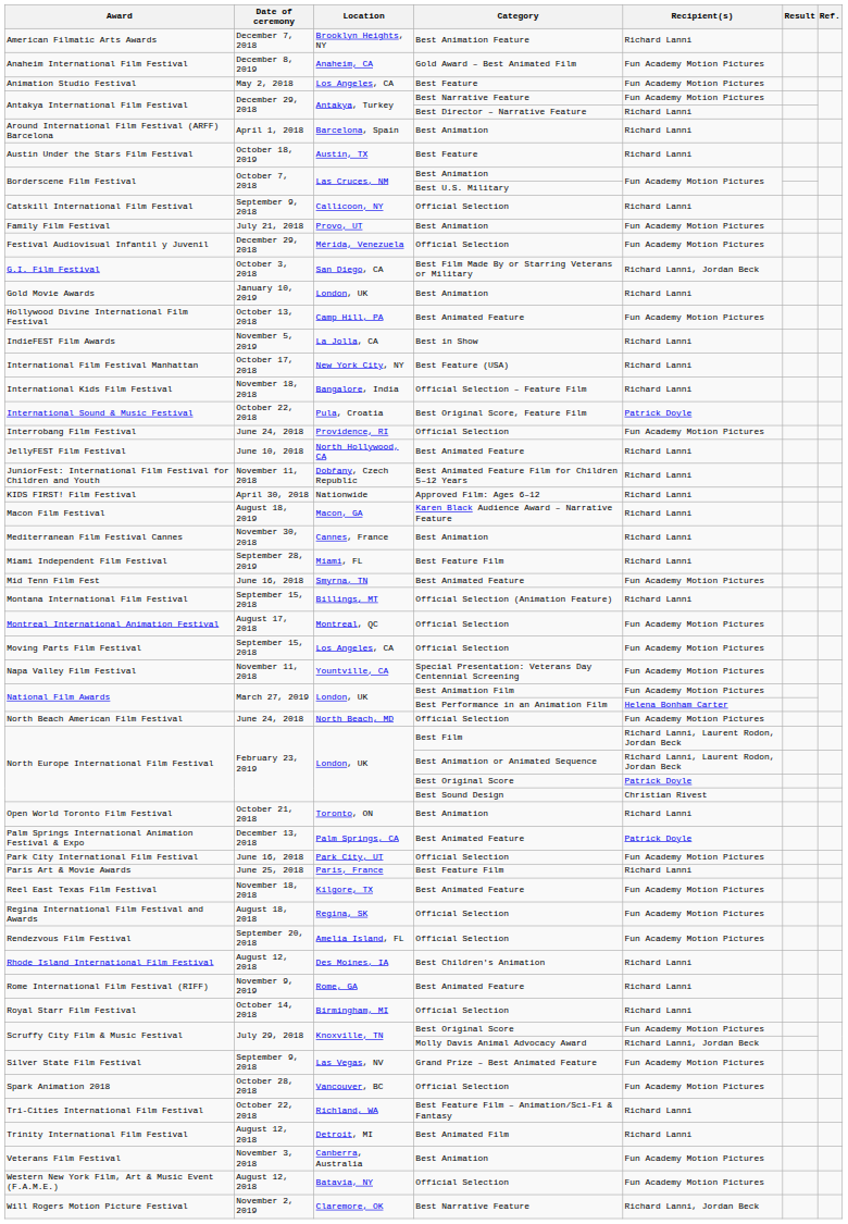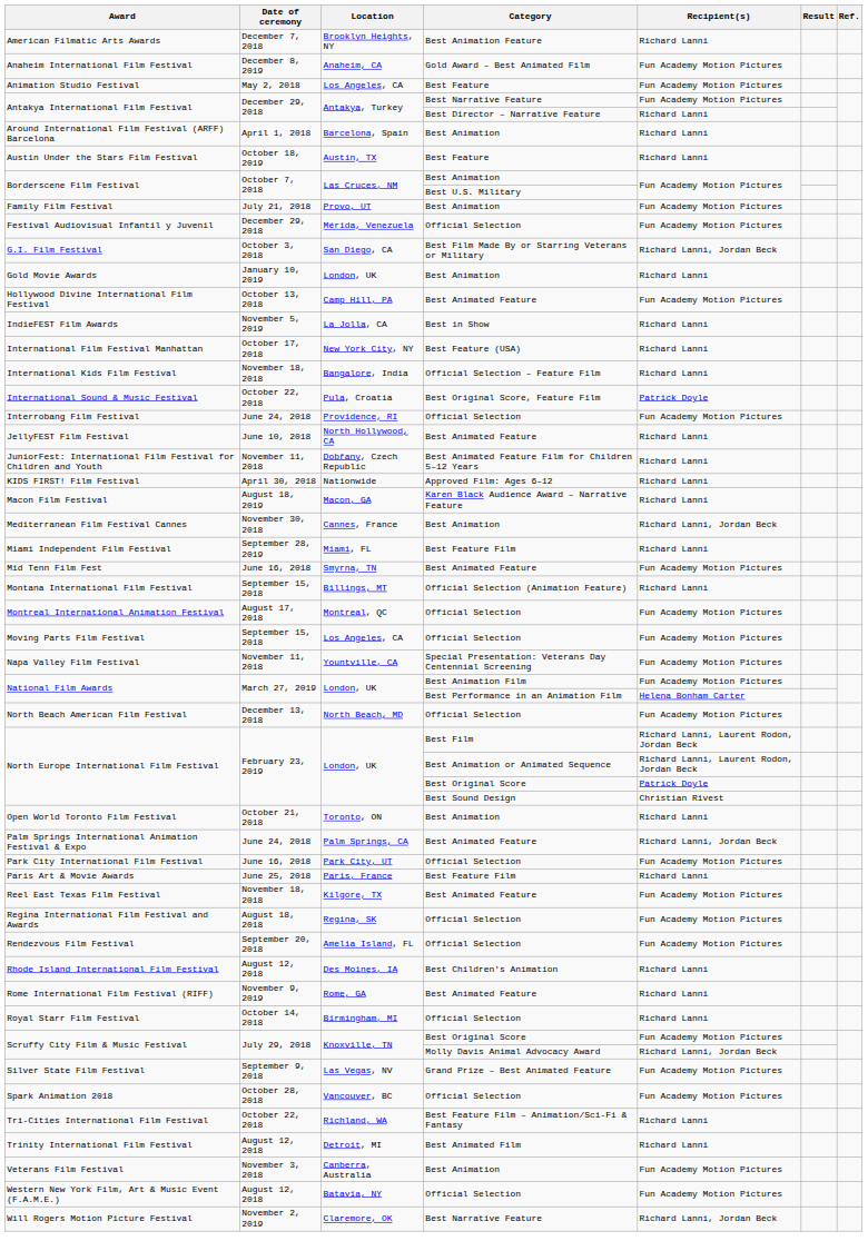 <table class="wikitable sortable plainrowheaders" style="width: 100%;">
 <tr>
 <th scope="col">Award</th>
 <th scope="col">Date of ceremony</th>
 <th>Location</th>
 <th scope="col">Category</th>
 <th scope="col">Recipient(s)</th>
 <th scope="col">Result</th>
 <th>Ref.</th>
 </tr>
 <tr>
 <td>American Filmatic Arts Awards</td>
 <td>December 7, 2018</td>
 <td><a href='#'>Brooklyn Heights</a>, NY</td>
 <td>Best Animation Feature</td>
 <td>Richard Lanni</td>
 <td></td>
 <td></td>
 </tr>
 <tr>
 <td>Anaheim International Film Festival</td>
 <td>December 8, 2019</td>
 <td><a href='#'>Anaheim, CA</a></td>
 <td>Gold Award – Best Animated Film</td>
 <td>Fun Academy Motion Pictures</td>
 <td></td>
 <td></td>
 </tr>
 <tr>
 <td>Animation Studio Festival</td>
 <td>May 2, 2018</td>
 <td><a href='#'>Los Angeles</a>, CA</td>
 <td>Best Feature</td>
 <td>Fun Academy Motion Pictures</td>
 <td></td>
 <td></td>
 </tr>
 <tr>
 <td rowspan="2">Antakya International Film Festival</td>
 <td rowspan="2">December 29, 2018</td>
 <td rowspan="2"><a href='#'>Antakya</a>, Turkey</td>
 <td>Best Narrative Feature</td>
 <td>Fun Academy Motion Pictures</td>
 <td></td>
 <td rowspan="2"></td>
 </tr>
 <tr>
 <td>Best Director – Narrative Feature</td>
 <td>Richard Lanni</td>
 <td></td>
 </tr>
 <tr>
 <td>Around International Film Festival (ARFF) Barcelona</td>
 <td>April 1, 2018</td>
 <td><a href='#'>Barcelona</a>, Spain</td>
 <td>Best Animation</td>
 <td>Richard Lanni</td>
 <td></td>
 <td></td>
 </tr>
 <tr>
 <td>Austin Under the Stars Film Festival</td>
 <td>October 18, 2019</td>
 <td><a href='#'>Austin, TX</a></td>
 <td>Best Feature</td>
 <td>Richard Lanni</td>
 <td></td>
 <td></td>
 </tr>
 <tr>
 <td rowspan="2">Borderscene Film Festival</td>
 <td rowspan="2">October 7, 2018</td>
 <td rowspan="2"><a href='#'>Las Cruces, NM</a></td>
 <td>Best Animation</td>
 <td rowspan="2">Fun Academy Motion Pictures</td>
 <td></td>
 <td rowspan="2"></td>
 </tr>
 <tr>
 <td>Best U.S. Military</td>
-<td></td>
-</tr>
-<tr>
-<td>Catskill International Film Festival</td>
-<td>September 9, 2018</td>
-<td><a href='#'>Callicoon, NY</a></td>
-<td>Official Selection</td>
-<td>Richard Lanni</td>
-<td></td>
 <td></td>
 </tr>
 <tr>
 <td>Family Film Festival</td>
 <td>July 21, 2018</td>
 <td><a href='#'>Provo, UT</a></td>
 <td>Best Animation</td>
 <td>Fun Academy Motion Pictures</td>
 <td></td>
 <td></td>
 </tr>
 <tr>
 <td>Festival Audiovisual Infantil y Juvenil</td>
 <td>December 29, 2018</td>
 <td><a href='#'>Mérida, Venezuela</a></td>
 <td>Official Selection</td>
 <td>Fun Academy Motion Pictures</td>
 <td></td>
 <td></td>
 </tr>
 <tr>
 <td><a href='#'>G.I. Film Festival</a></td>
 <td>October 3, 2018</td>
 <td><a href='#'>San Diego</a>, CA</td>
 <td>Best Film Made By or Starring Veterans or Military</td>
 <td>Richard Lanni, Jordan Beck</td>
 <td></td>
 <td></td>
 </tr>
 <tr>
 <td>Gold Movie Awards</td>
 <td>January 10, 2019</td>
 <td><a href='#'>London</a>, UK</td>
 <td>Best Animation</td>
 <td>Richard Lanni</td>
 <td></td>
 <td><strong></strong></td>
 </tr>
 <tr>
 <td>Hollywood Divine International Film Festival</td>
 <td>October 13, 2018</td>
 <td><a href='#'>Camp Hill, PA</a></td>
 <td>Best Animated Feature</td>
 <td>Fun Academy Motion Pictures</td>
 <td></td>
 <td></td>
 </tr>
 <tr>
 <td>IndieFEST Film Awards</td>
 <td>November 5, 2019</td>
 <td><a href='#'>La Jolla</a>, CA</td>
 <td>Best in Show</td>
 <td>Richard Lanni</td>
 <td></td>
 <td></td>
 </tr>
 <tr>
 <td>International Film Festival Manhattan</td>
 <td>October 17, 2018</td>
 <td><a href='#'>New York City</a>, NY</td>
 <td>Best Feature (USA)</td>
 <td>Richard Lanni</td>
 <td></td>
 <td></td>
 </tr>
 <tr>
 <td>International Kids Film Festival</td>
 <td>November 18, 2018</td>
 <td><a href='#'>Bangalore</a>, India</td>
 <td>Official Selection – Feature Film</td>
 <td>Richard Lanni</td>
 <td></td>
 <td></td>
 </tr>
 <tr>
 <td><a href='#'>International Sound & Music Festival</a></td>
 <td>October 22, 2018</td>
 <td><a href='#'>Pula</a>, Croatia</td>
 <td>Best Original Score, Feature Film</td>
 <td><a href='#'>Patrick Doyle</a></td>
 <td></td>
 <td></td>
 </tr>
 <tr>
 <td>Interrobang Film Festival</td>
 <td>June 24, 2018</td>
 <td><a href='#'>Providence, RI</a></td>
 <td>Official Selection</td>
 <td>Fun Academy Motion Pictures</td>
 <td></td>
 <td></td>
 </tr>
 <tr>
 <td>JellyFEST Film Festival</td>
 <td>June 10, 2018</td>
 <td><a href='#'>North Hollywood, CA</a></td>
 <td>Best Animated Feature</td>
 <td>Richard Lanni</td>
 <td></td>
 <td></td>
 </tr>
 <tr>
 <td>JuniorFest: International Film Festival for Children and Youth</td>
 <td>November 11, 2018</td>
 <td><a href='#'>Dobřany</a>, Czech Republic</td>
 <td>Best Animated Feature Film for Children 5–12 Years</td>
 <td>Richard Lanni</td>
 <td></td>
 <td></td>
 </tr>
 <tr>
 <td>KIDS FIRST! Film Festival</td>
 <td>April 30, 2018</td>
 <td>Nationwide</td>
 <td>Approved Film: Ages 6–12</td>
 <td>Richard Lanni</td>
 <td></td>
 <td></td>
 </tr>
 <tr>
 <td>Macon Film Festival</td>
 <td>August 18, 2019</td>
 <td><a href='#'>Macon, GA</a></td>
 <td><a href='#'>Karen Black</a> Audience Award – Narrative Feature</td>
 <td Richard Lanni>Richard Lanni</td>
 <td></td>
 <td></td>
 </tr>
 <tr>
 <td>Mediterranean Film Festival Cannes</td>
 <td>November 30, 2018</td>
 <td><a href='#'>Cannes</a>, France</td>
 <td>Best Animation</td>
-<td>Richard Lanni</td>
+<td>Richard Lanni, Jordan Beck</td>
 <td></td>
 <td></td>
 </tr>
 <tr>
 <td>Miami Independent Film Festival</td>
 <td>September 28, 2019</td>
 <td><a href='#'>Miami</a>, FL</td>
 <td>Best Feature Film</td>
 <td>Richard Lanni</td>
 <td></td>
 <td></td>
 </tr>
 <tr>
 <td>Mid Tenn Film Fest</td>
 <td>June 16, 2018</td>
 <td><a href='#'>Smyrna, TN</a></td>
 <td>Best Animated Feature</td>
 <td>Fun Academy Motion Pictures</td>
 <td></td>
 <td></td>
 </tr>
 <tr>
 <td>Montana International Film Festival</td>
 <td>September 15, 2018</td>
 <td><a href='#'>Billings, MT</a></td>
 <td>Official Selection (Animation Feature)</td>
 <td>Richard Lanni</td>
 <td></td>
 <td></td>
 </tr>
 <tr>
 <td><a href='#'>Montreal International Animation Festival</a></td>
 <td>August 17, 2018</td>
 <td><a href='#'>Montreal</a>, QC</td>
 <td>Official Selection</td>
 <td>Fun Academy Motion Pictures</td>
 <td></td>
 <td></td>
 </tr>
 <tr>
 <td>Moving Parts Film Festival</td>
 <td>September 15, 2018</td>
 <td><a href='#'>Los Angeles</a>, CA</td>
 <td>Official Selection</td>
 <td>Fun Academy Motion Pictures</td>
 <td></td>
 <td></td>
 </tr>
 <tr>
 <td>Napa Valley Film Festival</td>
 <td>November 11, 2018</td>
 <td><a href='#'>Yountville, CA</a></td>
 <td>Special Presentation: Veterans Day Centennial Screening</td>
 <td>Fun Academy Motion Pictures</td>
 <td></td>
 <td></td>
 </tr>
 <tr>
 <td rowspan="2"><a href='#'>National Film Awards</a></td>
 <td rowspan="2">March 27, 2019</td>
 <td rowspan="2"><a href='#'>London</a>, UK</td>
 <td>Best Animation Film</td>
 <td>Fun Academy Motion Pictures</td>
 <td></td>
 <td rowspan="2"></td>
 </tr>
 <tr>
 <td>Best Performance in an Animation Film</td>
 <td><a href='#'>Helena Bonham Carter</a></td>
 <td></td>
 </tr>
 <tr>
 <td>North Beach American Film Festival</td>
-<td>June 24, 2018</td>
+<td>December 13, 2018</td>
 <td><a href='#'>North Beach, MD</a></td>
 <td>Official Selection</td>
 <td>Fun Academy Motion Pictures</td>
 <td></td>
 <td></td>
 </tr>
 <tr>
 <td rowspan="4">North Europe International Film Festival</td>
 <td rowspan="4">February 23, 2019</td>
 <td rowspan="4"><a href='#'>London</a>, UK</td>
 <td>Best Film</td>
 <td>Richard Lanni, Laurent Rodon, Jordan Beck</td>
 <td></td>
 <td></td>
 </tr>
 <tr>
 <td>Best Animation or Animated Sequence</td>
 <td>Richard Lanni, Laurent Rodon, Jordan Beck</td>
 <td></td>
 <td></td>
 </tr>
 <tr>
 <td>Best Original Score</td>
 <td><a href='#'>Patrick Doyle</a></td>
 <td></td>
 <td></td>
 </tr>
 <tr>
 <td>Best Sound Design</td>
 <td>Christian Rivest</td>
 <td></td>
 <td></td>
 </tr>
 <tr>
 <td>Open World Toronto Film Festival</td>
 <td>October 21, 2018</td>
 <td><a href='#'>Toronto</a>, ON</td>
 <td>Best Animation</td>
 <td>Richard Lanni</td>
 <td></td>
 <td></td>
 </tr>
 <tr>
 <td>Palm Springs International Animation Festival & Expo</td>
-<td>December 13, 2018</td>
+<td>June 24, 2018</td>
 <td><a href='#'>Palm Springs, CA</a></td>
 <td>Best Animated Feature</td>
-<td><a href='#'>Patrick Doyle</a></td>
+<td>Richard Lanni, Jordan Beck</td>
 <td></td>
 <td></td>
 </tr>
 <tr>
 <td>Park City International Film Festival</td>
 <td>June 16, 2018</td>
 <td><a href='#'>Park City, UT</a></td>
 <td>Official Selection</td>
 <td>Fun Academy Motion Pictures</td>
 <td></td>
 <td></td>
 </tr>
 <tr>
 <td>Paris Art & Movie Awards</td>
 <td>June 25, 2018</td>
 <td><a href='#'>Paris, France</a></td>
 <td>Best Feature Film</td>
 <td>Richard Lanni</td>
 <td></td>
 <td></td>
 </tr>
 <tr>
 <td>Reel East Texas Film Festival</td>
 <td>November 18, 2018</td>
 <td><a href='#'>Kilgore, TX</a></td>
 <td>Best Animated Feature</td>
 <td>Fun Academy Motion Pictures</td>
 <td></td>
 <td></td>
 </tr>
 <tr>
 <td>Regina International Film Festival and Awards</td>
 <td>August 18, 2018</td>
 <td><a href='#'>Regina, SK</a></td>
 <td>Official Selection</td>
 <td>Fun Academy Motion Pictures</td>
 <td></td>
 <td></td>
 </tr>
 <tr>
 <td>Rendezvous Film Festival</td>
 <td>September 20, 2018</td>
 <td><a href='#'>Amelia Island</a>, FL</td>
 <td>Official Selection</td>
 <td>Fun Academy Motion Pictures</td>
 <td></td>
 <td></td>
 </tr>
 <tr>
 <td><a href='#'>Rhode Island International Film Festival</a></td>
 <td>August 12, 2018</td>
 <td><a href='#'>Des Moines, IA</a></td>
 <td>Best Children's Animation</td>
 <td>Richard Lanni</td>
 <td></td>
 <td></td>
 </tr>
 <tr>
 <td>Rome International Film Festival (RIFF)</td>
 <td>November 9, 2019</td>
 <td><a href='#'>Rome, GA</a></td>
 <td>Best Animated Feature</td>
 <td>Richard Lanni</td>
 <td></td>
 <td></td>
 </tr>
 <tr>
 <td>Royal Starr Film Festival</td>
 <td>October 14, 2018</td>
 <td><a href='#'>Birmingham, MI</a></td>
 <td>Official Selection</td>
 <td>Richard Lanni</td>
 <td></td>
 <td></td>
 </tr>
 <tr>
 <td rowspan="2">Scruffy City Film & Music Festival</td>
 <td rowspan="2">July 29, 2018</td>
 <td rowspan="2"><a href='#'>Knoxville, TN</a></td>
 <td>Best Original Score</td>
 <td>Fun Academy Motion Pictures</td>
 <td></td>
 <td rowspan="2"></td>
 </tr>
 <tr>
 <td>Molly Davis Animal Advocacy Award</td>
 <td>Richard Lanni, Jordan Beck</td>
 <td></td>
 </tr>
 <tr>
 <td>Silver State Film Festival</td>
 <td>September 9, 2018</td>
 <td><a href='#'>Las Vegas</a>, NV</td>
 <td>Grand Prize – Best Animated Feature</td>
 <td>Fun Academy Motion Pictures</td>
 <td></td>
 <td></td>
 </tr>
 <tr>
 <td>Spark Animation 2018</td>
 <td>October 28, 2018</td>
 <td><a href='#'>Vancouver</a>, BC</td>
 <td>Official Selection</td>
 <td>Fun Academy Motion Pictures</td>
 <td></td>
 <td></td>
 </tr>
 <tr>
 <td>Tri-Cities International Film Festival</td>
 <td>October 22, 2018</td>
 <td><a href='#'>Richland, WA</a></td>
 <td>Best Feature Film – Animation/Sci-Fi & Fantasy</td>
 <td>Richard Lanni</td>
 <td></td>
 <td></td>
 </tr>
 <tr>
 <td>Trinity International Film Festival</td>
 <td>August 12, 2018</td>
 <td><a href='#'>Detroit</a>, MI</td>
 <td>Best Animated Film</td>
 <td>Richard Lanni</td>
 <td></td>
 <td></td>
 </tr>
 <tr>
 <td>Veterans Film Festival</td>
 <td>November 3, 2018</td>
 <td><a href='#'>Canberra</a>, Australia</td>
 <td>Best Animation</td>
 <td>Fun Academy Motion Pictures</td>
 <td></td>
 <td></td>
 </tr>
 <tr>
 <td>Western New York Film, Art & Music Event (F.A.M.E.)</td>
 <td>August 12, 2018</td>
 <td><a href='#'>Batavia, NY</a></td>
 <td>Official Selection</td>
 <td>Fun Academy Motion Pictures</td>
 <td></td>
 <td></td>
 </tr>
 <tr>
 <td>Will Rogers Motion Picture Festival</td>
 <td>November 2, 2019</td>
 <td><a href='#'>Claremore, OK</a></td>
 <td>Best Narrative Feature</td>
 <td>Richard Lanni, Jordan Beck</td>
 <td></td>
 <td></td>
 </tr>
 </table>
